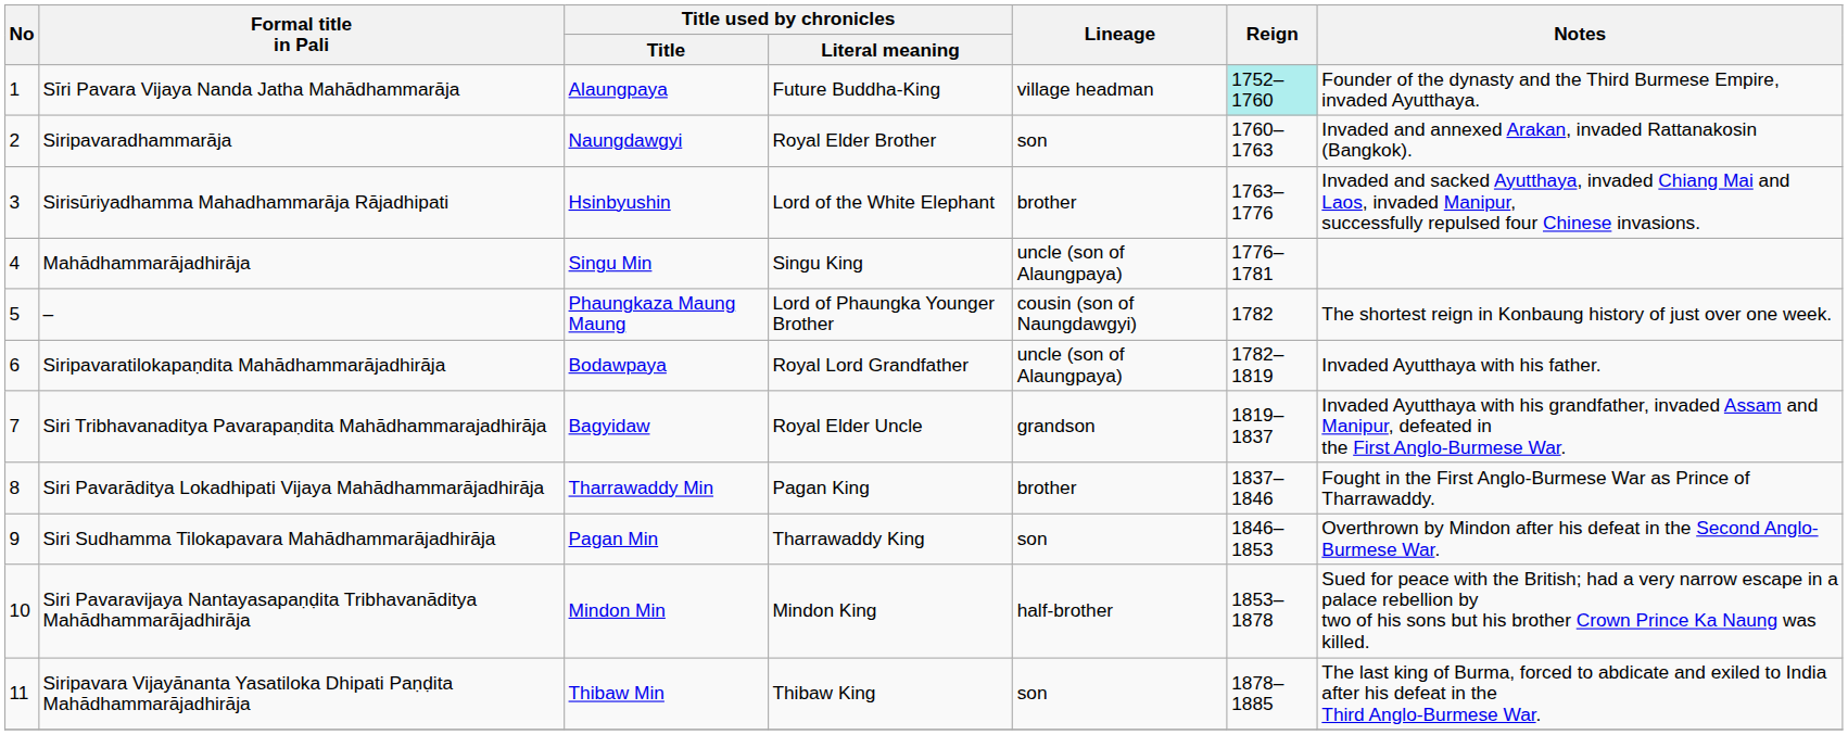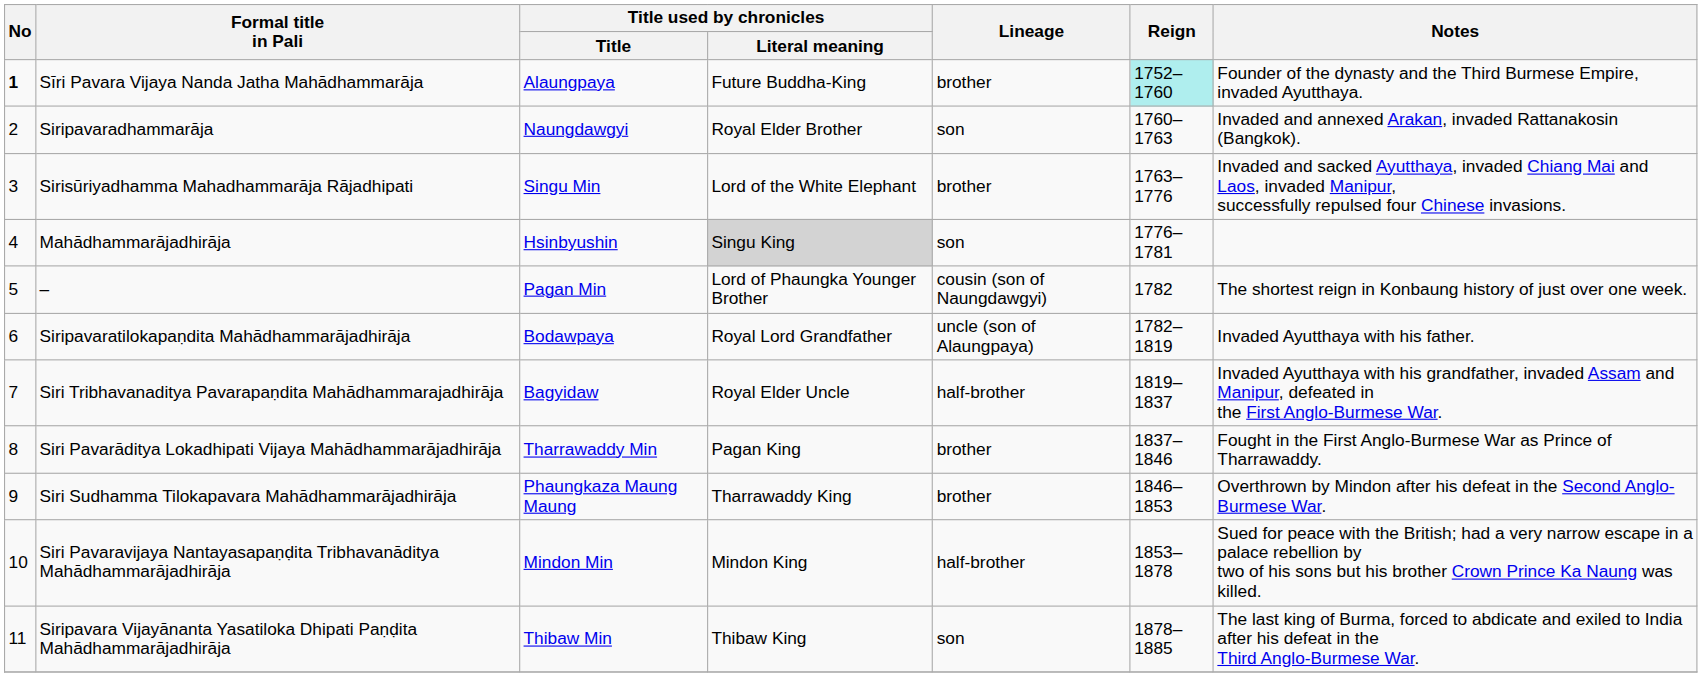 <table class="wikitable">
 <tr>
 <th rowspan="2">No</th>
 <th rowspan="2">Formal title<br>in Pali</th>
 <th colspan="2">Title used by chronicles</th>
 <th rowspan="2">Lineage</th>
 <th rowspan="2">Reign</th>
 <th rowspan="2">Notes</th>
 </tr>
 <tr>
 <th>Title</th>
 <th>Literal meaning</th>
 </tr>
 <tr>
-<td>1</td>
+<td><strong>1</strong></td>
 <td>Sīri Pavara Vijaya Nanda Jatha Mahādhammarāja</td>
 <td><a href='#'>Alaungpaya</a></td>
 <td>Future Buddha-King</td>
-<td>village headman</td>
+<td>brother</td>
 <td style="background: paleturquoise;">1752–1760</td>
 <td>Founder of the dynasty and the Third Burmese Empire, invaded Ayutthaya.</td>
 </tr>
 <tr>
 <td>2</td>
 <td>Siripavaradhammarāja</td>
 <td><a href='#'>Naungdawgyi</a></td>
 <td>Royal Elder Brother</td>
 <td>son</td>
 <td>1760–1763</td>
 <td>Invaded and annexed <a href='#'>Arakan</a>, invaded Rattanakosin (Bangkok).</td>
 </tr>
 <tr>
 <td>3</td>
 <td>Sirisūriyadhamma Mahadhammarāja Rājadhipati</td>
-<td><a href='#'>Hsinbyushin</a></td>
+<td><a href='#'>Singu Min</a></td>
 <td>Lord of the White Elephant</td>
 <td>brother</td>
 <td>1763–1776</td>
 <td>Invaded and sacked <a href='#'>Ayutthaya</a>, invaded <a href='#'>Chiang Mai</a> and <a href='#'>Laos</a>, invaded <a href='#'>Manipur</a>,<br>successfully repulsed four <a href='#'>Chinese</a> invasions.</td>
 </tr>
 <tr>
 <td>4</td>
 <td>Mahādhammarājadhirāja</td>
-<td><a href='#'>Singu Min</a></td>
-<td>Singu King</td>
-<td>uncle (son of Alaungpaya)</td>
+<td><a href='#'>Hsinbyushin</a></td>
+<td style="background: lightgrey;">Singu King</td>
+<td>son</td>
 <td>1776–1781</td>
 <td></td>
 </tr>
 <tr>
 <td>5</td>
 <td>–</td>
-<td><a href='#'>Phaungkaza Maung Maung</a></td>
+<td><a href='#'>Pagan Min</a></td>
 <td>Lord of Phaungka Younger Brother</td>
 <td>cousin (son of Naungdawgyi)</td>
 <td>1782</td>
 <td>The shortest reign in Konbaung history of just over one week.</td>
 </tr>
 <tr>
 <td>6</td>
 <td>Siripavaratilokapaṇdita Mahādhammarājadhirāja</td>
 <td><a href='#'>Bodawpaya</a></td>
 <td>Royal Lord Grandfather</td>
 <td>uncle (son of Alaungpaya)</td>
 <td>1782–1819</td>
 <td>Invaded Ayutthaya with his father.</td>
 </tr>
 <tr>
 <td>7</td>
 <td>Siri Tribhavanaditya Pavarapaṇdita Mahādhammarajadhirāja</td>
 <td><a href='#'>Bagyidaw</a></td>
 <td>Royal Elder Uncle</td>
-<td>grandson</td>
+<td>half-brother</td>
 <td>1819–1837</td>
 <td>Invaded Ayutthaya with his grandfather, invaded <a href='#'>Assam</a> and <a href='#'>Manipur</a>, defeated in<br>the <a href='#'>First Anglo-Burmese War</a>.</td>
 </tr>
 <tr>
 <td>8</td>
 <td>Siri Pavarāditya Lokadhipati Vijaya Mahādhammarājadhirāja</td>
 <td><a href='#'>Tharrawaddy Min</a></td>
 <td>Pagan King</td>
 <td>brother</td>
 <td>1837–1846</td>
 <td>Fought in the First Anglo-Burmese War as Prince of Tharrawaddy.</td>
 </tr>
 <tr>
 <td>9</td>
 <td>Siri Sudhamma Tilokapavara Mahādhammarājadhirāja</td>
-<td><a href='#'>Pagan Min</a></td>
+<td><a href='#'>Phaungkaza Maung Maung</a></td>
 <td>Tharrawaddy King</td>
-<td>son</td>
+<td>brother</td>
 <td>1846–1853</td>
 <td>Overthrown by Mindon after his defeat in the <a href='#'>Second Anglo-Burmese War</a>.</td>
 </tr>
 <tr>
 <td>10</td>
 <td>Siri Pavaravijaya Nantayasapaṇḍita Tribhavanāditya Mahādhammarājadhirāja</td>
 <td><a href='#'>Mindon Min</a></td>
 <td>Mindon King</td>
 <td>half-brother</td>
 <td>1853–1878</td>
 <td>Sued for peace with the British; had a very narrow escape in a palace rebellion by<br>two of his sons but his brother <a href='#'>Crown Prince Ka Naung</a> was killed.</td>
 </tr>
 <tr>
 <td>11</td>
 <td>Siripavara Vijayānanta Yasatiloka Dhipati Paṇḍita Mahādhammarājadhirāja</td>
 <td><a href='#'>Thibaw Min</a></td>
 <td>Thibaw King</td>
 <td>son</td>
 <td>1878–1885</td>
 <td>The last king of Burma, forced to abdicate and exiled to India after his defeat in the<br><a href='#'>Third Anglo-Burmese War</a>.</td>
 </tr>
 <tr>
 </tr>
 </table>
